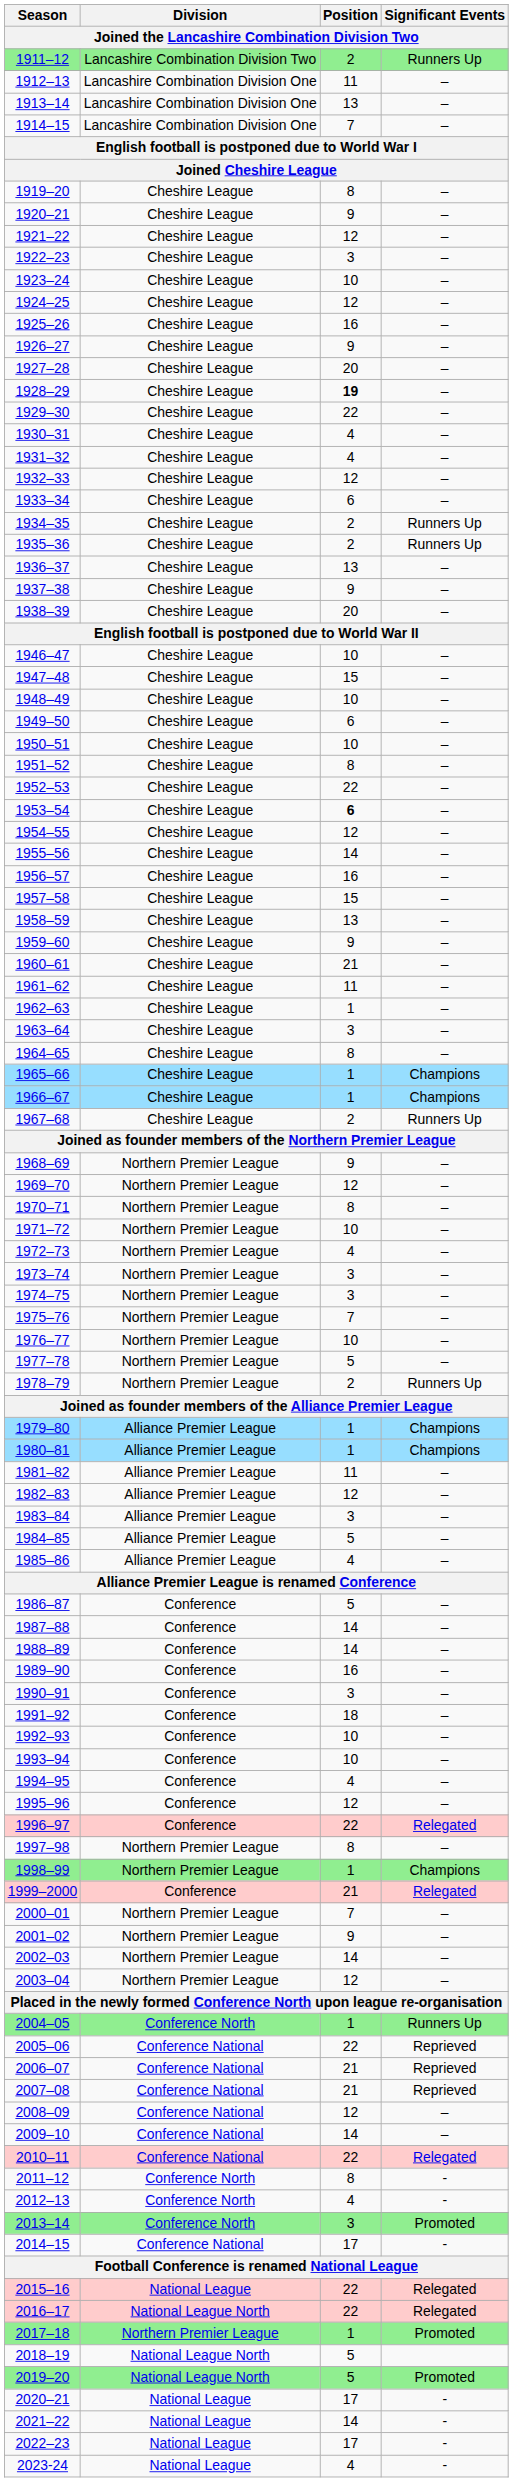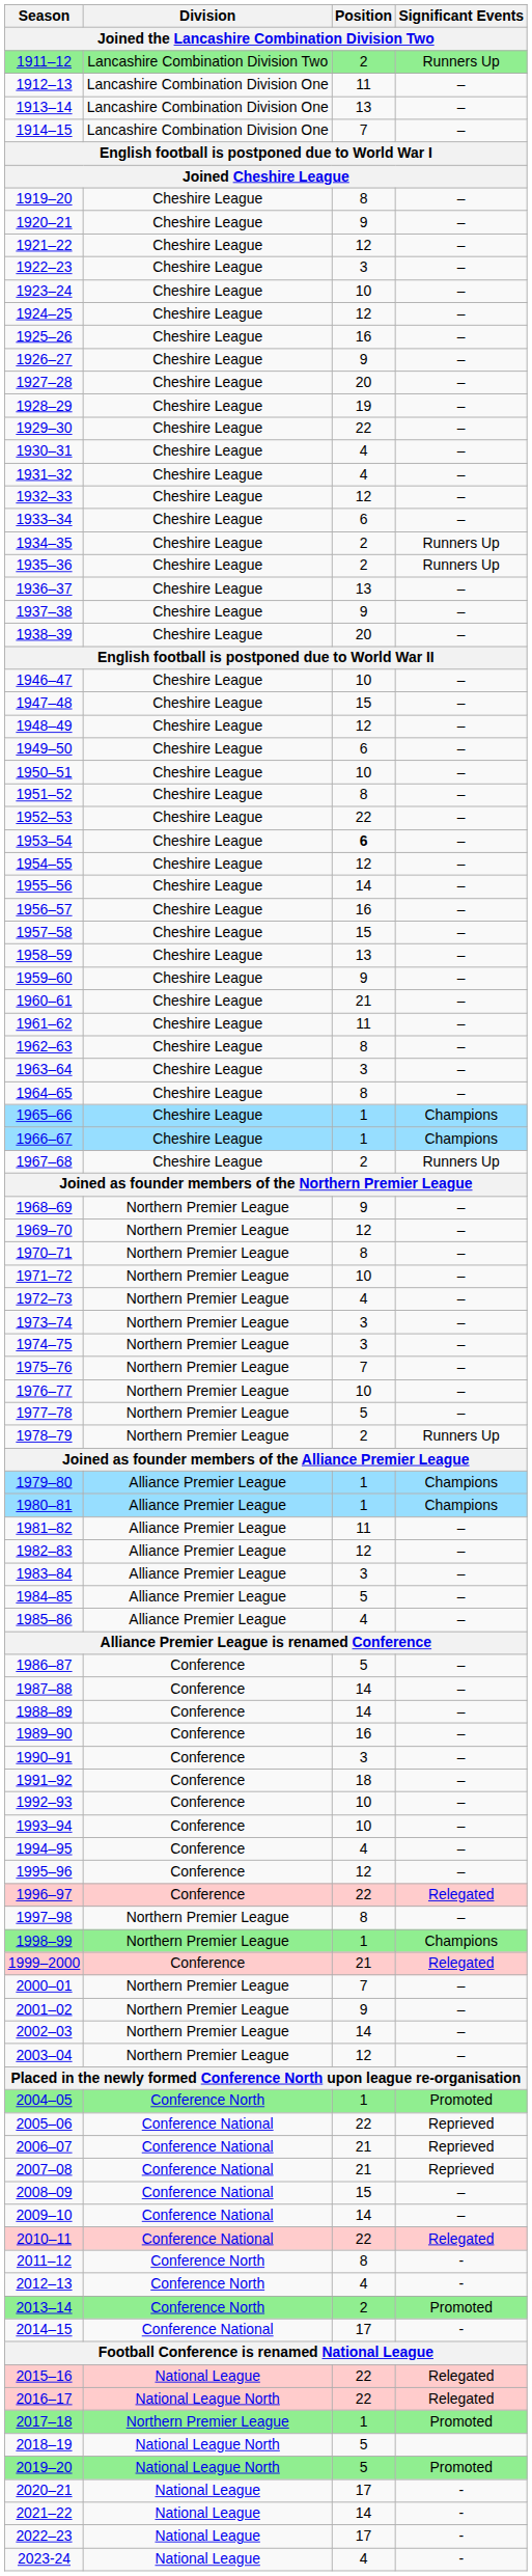 <table class="wikitable" style="text-align: center">
 <tr>
 <th>Season</th>
 <th>Division</th>
 <th>Position</th>
 <th>Significant Events</th>
 </tr>
 <tr>
 <th colspan=4><strong>Joined the <a href='#'>Lancashire Combination Division Two</a></strong></th>
 </tr>
 <tr style="background: #90EE90;">
 <td><a href='#'>1911–12</a></td>
 <td>Lancashire Combination Division Two</td>
 <td>2</td>
 <td>Runners Up</td>
 </tr>
 <tr>
 <td><a href='#'>1912–13</a></td>
 <td>Lancashire Combination Division One</td>
 <td>11</td>
 <td>–</td>
 </tr>
 <tr>
 <td><a href='#'>1913–14</a></td>
 <td>Lancashire Combination Division One</td>
 <td>13</td>
 <td>–</td>
 </tr>
 <tr>
 <td><a href='#'>1914–15</a></td>
 <td>Lancashire Combination Division One</td>
 <td>7</td>
 <td>–</td>
 </tr>
 <tr>
 <th colspan=4><strong>English football is postponed due to World War I</strong></th>
 </tr>
 <tr>
 <th colspan=4><strong>Joined <a href='#'>Cheshire League</a></strong></th>
 </tr>
 <tr>
 <td><a href='#'>1919–20</a></td>
 <td>Cheshire League</td>
 <td>8</td>
 <td>–</td>
 </tr>
 <tr>
 <td><a href='#'>1920–21</a></td>
 <td>Cheshire League</td>
 <td>9</td>
 <td>–</td>
 </tr>
 <tr>
 <td><a href='#'>1921–22</a></td>
 <td>Cheshire League</td>
 <td>12</td>
 <td>–</td>
 </tr>
 <tr>
 <td><a href='#'>1922–23</a></td>
 <td>Cheshire League</td>
 <td>3</td>
 <td>–</td>
 </tr>
 <tr>
 <td><a href='#'>1923–24</a></td>
 <td>Cheshire League</td>
 <td>10</td>
 <td>–</td>
 </tr>
 <tr>
 <td><a href='#'>1924–25</a></td>
 <td>Cheshire League</td>
 <td>12</td>
 <td>–</td>
 </tr>
 <tr>
 <td><a href='#'>1925–26</a></td>
 <td>Cheshire League</td>
 <td>16</td>
 <td>–</td>
 </tr>
 <tr>
 <td><a href='#'>1926–27</a></td>
 <td>Cheshire League</td>
 <td>9</td>
 <td>–</td>
 </tr>
 <tr>
 <td><a href='#'>1927–28</a></td>
 <td>Cheshire League</td>
 <td>20</td>
 <td>–</td>
 </tr>
 <tr>
 <td><a href='#'>1928–29</a></td>
 <td>Cheshire League</td>
-<td><strong>19</strong></td>
+<td>19</td>
 <td>–</td>
 </tr>
 <tr>
 <td><a href='#'>1929–30</a></td>
 <td>Cheshire League</td>
 <td>22</td>
 <td>–</td>
 </tr>
 <tr>
 <td><a href='#'>1930–31</a></td>
 <td>Cheshire League</td>
 <td>4</td>
 <td>–</td>
 </tr>
 <tr>
 <td><a href='#'>1931–32</a></td>
 <td>Cheshire League</td>
 <td>4</td>
 <td>–</td>
 </tr>
 <tr>
 <td><a href='#'>1932–33</a></td>
 <td>Cheshire League</td>
 <td>12</td>
 <td>–</td>
 </tr>
 <tr>
 <td><a href='#'>1933–34</a></td>
 <td>Cheshire League</td>
 <td>6</td>
 <td>–</td>
 </tr>
 <tr>
 <td><a href='#'>1934–35</a></td>
 <td>Cheshire League</td>
 <td>2</td>
 <td>Runners Up</td>
 </tr>
 <tr>
 <td><a href='#'>1935–36</a></td>
 <td>Cheshire League</td>
 <td>2</td>
 <td>Runners Up</td>
 </tr>
 <tr>
 <td><a href='#'>1936–37</a></td>
 <td>Cheshire League</td>
 <td>13</td>
 <td>–</td>
 </tr>
 <tr>
 <td><a href='#'>1937–38</a></td>
 <td>Cheshire League</td>
 <td>9</td>
 <td>–</td>
 </tr>
 <tr>
 <td><a href='#'>1938–39</a></td>
 <td>Cheshire League</td>
 <td>20</td>
 <td>–</td>
 </tr>
 <tr>
 <th colspan=4><strong>English football is postponed due to World War II</strong></th>
 </tr>
 <tr>
 <td><a href='#'>1946–47</a></td>
 <td>Cheshire League</td>
 <td>10</td>
 <td>–</td>
 </tr>
 <tr>
 <td><a href='#'>1947–48</a></td>
 <td>Cheshire League</td>
 <td>15</td>
 <td>–</td>
 </tr>
 <tr>
 <td><a href='#'>1948–49</a></td>
 <td>Cheshire League</td>
-<td>10</td>
+<td>12</td>
 <td>–</td>
 </tr>
 <tr>
 <td><a href='#'>1949–50</a></td>
 <td>Cheshire League</td>
 <td>6</td>
 <td>–</td>
 </tr>
 <tr>
 <td><a href='#'>1950–51</a></td>
 <td>Cheshire League</td>
 <td>10</td>
 <td>–</td>
 </tr>
 <tr>
 <td><a href='#'>1951–52</a></td>
 <td>Cheshire League</td>
 <td>8</td>
 <td>–</td>
 </tr>
 <tr>
 <td><a href='#'>1952–53</a></td>
 <td>Cheshire League</td>
 <td>22</td>
 <td>–</td>
 </tr>
 <tr>
 <td><a href='#'>1953–54</a></td>
 <td>Cheshire League</td>
 <td><strong>6</strong></td>
 <td>–</td>
 </tr>
 <tr>
 <td><a href='#'>1954–55</a></td>
 <td>Cheshire League</td>
 <td>12</td>
 <td>–</td>
 </tr>
 <tr>
 <td><a href='#'>1955–56</a></td>
 <td>Cheshire League</td>
 <td>14</td>
 <td>–</td>
 </tr>
 <tr>
 <td><a href='#'>1956–57</a></td>
 <td>Cheshire League</td>
 <td>16</td>
 <td>–</td>
 </tr>
 <tr>
 <td><a href='#'>1957–58</a></td>
 <td>Cheshire League</td>
 <td>15</td>
 <td>–</td>
 </tr>
 <tr>
 <td><a href='#'>1958–59</a></td>
 <td>Cheshire League</td>
 <td>13</td>
 <td>–</td>
 </tr>
 <tr>
 <td><a href='#'>1959–60</a></td>
 <td>Cheshire League</td>
 <td>9</td>
 <td>–</td>
 </tr>
 <tr>
 <td><a href='#'>1960–61</a></td>
 <td>Cheshire League</td>
 <td>21</td>
 <td>–</td>
 </tr>
 <tr>
 <td><a href='#'>1961–62</a></td>
 <td>Cheshire League</td>
 <td>11</td>
 <td>–</td>
 </tr>
 <tr>
 <td><a href='#'>1962–63</a></td>
 <td>Cheshire League</td>
-<td>1</td>
+<td>8</td>
 <td>–</td>
 </tr>
 <tr>
 <td><a href='#'>1963–64</a></td>
 <td>Cheshire League</td>
 <td>3</td>
 <td>–</td>
 </tr>
 <tr>
 <td><a href='#'>1964–65</a></td>
 <td>Cheshire League</td>
 <td>8</td>
 <td>–</td>
 </tr>
 <tr style="background: #97DEFF;">
 <td><a href='#'>1965–66</a></td>
 <td>Cheshire League</td>
 <td>1</td>
 <td>Champions</td>
 </tr>
 <tr style="background: #97DEFF;">
 <td><a href='#'>1966–67</a></td>
 <td>Cheshire League</td>
 <td>1</td>
 <td>Champions</td>
 </tr>
 <tr>
 <td><a href='#'>1967–68</a></td>
 <td>Cheshire League</td>
 <td>2</td>
 <td>Runners Up</td>
 </tr>
 <tr>
 <th colspan=4><strong>Joined as founder members of the <a href='#'>Northern Premier League</a></strong></th>
 </tr>
 <tr>
 <td><a href='#'>1968–69</a></td>
 <td>Northern Premier League</td>
 <td>9</td>
 <td>–</td>
 </tr>
 <tr>
 <td><a href='#'>1969–70</a></td>
 <td>Northern Premier League</td>
 <td>12</td>
 <td>–</td>
 </tr>
 <tr>
 <td><a href='#'>1970–71</a></td>
 <td>Northern Premier League</td>
 <td>8</td>
 <td>–</td>
 </tr>
 <tr>
 <td><a href='#'>1971–72</a></td>
 <td>Northern Premier League</td>
 <td>10</td>
 <td>–</td>
 </tr>
 <tr>
 <td><a href='#'>1972–73</a></td>
 <td>Northern Premier League</td>
 <td>4</td>
 <td>–</td>
 </tr>
 <tr>
 <td><a href='#'>1973–74</a></td>
 <td>Northern Premier League</td>
 <td>3</td>
 <td>–</td>
 </tr>
 <tr>
 <td><a href='#'>1974–75</a></td>
 <td>Northern Premier League</td>
 <td>3</td>
 <td>–</td>
 </tr>
 <tr>
 <td><a href='#'>1975–76</a></td>
 <td>Northern Premier League</td>
 <td>7</td>
 <td>–</td>
 </tr>
 <tr>
 <td><a href='#'>1976–77</a></td>
 <td>Northern Premier League</td>
 <td>10</td>
 <td>–</td>
 </tr>
 <tr>
 <td><a href='#'>1977–78</a></td>
 <td>Northern Premier League</td>
 <td>5</td>
 <td>–</td>
 </tr>
 <tr>
 <td><a href='#'>1978–79</a></td>
 <td>Northern Premier League</td>
 <td>2</td>
 <td>Runners Up</td>
 </tr>
 <tr>
 <th colspan=4><strong>Joined as founder members of the <a href='#'>Alliance Premier League</a></strong></th>
 </tr>
 <tr style="background: #97DEFF;">
 <td><a href='#'>1979–80</a></td>
 <td>Alliance Premier League</td>
 <td>1</td>
 <td>Champions</td>
 </tr>
 <tr style="background: #97DEFF;">
 <td><a href='#'>1980–81</a></td>
 <td>Alliance Premier League</td>
 <td>1</td>
 <td>Champions</td>
 </tr>
 <tr>
 <td><a href='#'>1981–82</a></td>
 <td>Alliance Premier League</td>
 <td>11</td>
 <td>–</td>
 </tr>
 <tr>
 <td><a href='#'>1982–83</a></td>
 <td>Alliance Premier League</td>
 <td>12</td>
 <td>–</td>
 </tr>
 <tr>
 <td><a href='#'>1983–84</a></td>
 <td>Alliance Premier League</td>
 <td>3</td>
 <td>–</td>
 </tr>
 <tr>
 <td><a href='#'>1984–85</a></td>
 <td>Alliance Premier League</td>
 <td>5</td>
 <td>–</td>
 </tr>
 <tr>
 <td><a href='#'>1985–86</a></td>
 <td>Alliance Premier League</td>
 <td>4</td>
 <td>–</td>
 </tr>
 <tr>
 <th colspan=4><strong>Alliance Premier League is renamed <a href='#'>Conference</a></strong></th>
 </tr>
 <tr>
 <td><a href='#'>1986–87</a></td>
 <td>Conference</td>
 <td>5</td>
 <td>–</td>
 </tr>
 <tr>
 <td><a href='#'>1987–88</a></td>
 <td>Conference</td>
 <td>14</td>
 <td>–</td>
 </tr>
 <tr>
 <td><a href='#'>1988–89</a></td>
 <td>Conference</td>
 <td>14</td>
 <td>–</td>
 </tr>
 <tr>
 <td><a href='#'>1989–90</a></td>
 <td>Conference</td>
 <td>16</td>
 <td>–</td>
 </tr>
 <tr>
 <td><a href='#'>1990–91</a></td>
 <td>Conference</td>
 <td>3</td>
 <td>–</td>
 </tr>
 <tr>
 <td><a href='#'>1991–92</a></td>
 <td>Conference</td>
 <td>18</td>
 <td>–</td>
 </tr>
 <tr>
 <td><a href='#'>1992–93</a></td>
 <td>Conference</td>
 <td>10</td>
 <td>–</td>
 </tr>
 <tr>
 <td><a href='#'>1993–94</a></td>
 <td>Conference</td>
 <td>10</td>
 <td>–</td>
 </tr>
 <tr>
 <td><a href='#'>1994–95</a></td>
 <td>Conference</td>
 <td>4</td>
 <td>–</td>
 </tr>
 <tr>
 <td><a href='#'>1995–96</a></td>
 <td>Conference</td>
 <td>12</td>
 <td>–</td>
 </tr>
 <tr style="background:#fcc;">
 <td><a href='#'>1996–97</a></td>
 <td>Conference</td>
 <td>22</td>
 <td><a href='#'>Relegated</a></td>
 </tr>
 <tr>
 <td><a href='#'>1997–98</a></td>
 <td>Northern Premier League</td>
 <td>8</td>
 <td>–</td>
 </tr>
 <tr style="background: #90EE90;">
 <td><a href='#'>1998–99</a></td>
 <td>Northern Premier League</td>
 <td>1</td>
 <td>Champions</td>
 </tr>
 <tr style="background:#fcc;">
 <td><a href='#'>1999–2000</a></td>
 <td>Conference</td>
 <td>21</td>
 <td><a href='#'>Relegated</a></td>
 </tr>
 <tr>
 <td><a href='#'>2000–01</a></td>
 <td>Northern Premier League</td>
 <td>7</td>
 <td>–</td>
 </tr>
 <tr>
 <td><a href='#'>2001–02</a></td>
 <td>Northern Premier League</td>
 <td>9</td>
 <td>–</td>
 </tr>
 <tr>
 <td><a href='#'>2002–03</a></td>
 <td>Northern Premier League</td>
 <td>14</td>
 <td>–</td>
 </tr>
 <tr>
 <td><a href='#'>2003–04</a></td>
 <td>Northern Premier League</td>
 <td>12</td>
 <td>–</td>
 </tr>
 <tr>
 <th colspan=4><strong>Placed in the newly formed <a href='#'>Conference North</a> upon league re-organisation</strong></th>
 </tr>
 <tr style="background: #90EE90;">
 <td><a href='#'>2004–05</a></td>
 <td><a href='#'>Conference North</a></td>
 <td>1</td>
-<td>Runners Up</td>
+<td>Promoted</td>
 </tr>
 <tr>
 <td><a href='#'>2005–06</a></td>
 <td><a href='#'>Conference National</a></td>
 <td>22</td>
 <td>Reprieved</td>
 </tr>
 <tr>
 <td><a href='#'>2006–07</a></td>
 <td><a href='#'>Conference National</a></td>
 <td>21</td>
 <td>Reprieved</td>
 </tr>
 <tr>
 <td><a href='#'>2007–08</a></td>
 <td><a href='#'>Conference National</a></td>
 <td>21</td>
 <td>Reprieved</td>
 </tr>
 <tr>
 <td><a href='#'>2008–09</a></td>
 <td><a href='#'>Conference National</a></td>
-<td>12</td>
+<td>15</td>
 <td>–</td>
 </tr>
 <tr>
 <td><a href='#'>2009–10</a></td>
 <td><a href='#'>Conference National</a></td>
 <td>14</td>
 <td>–</td>
 </tr>
 <tr style="background:#fcc;">
 <td><a href='#'>2010–11</a></td>
 <td><a href='#'>Conference National</a></td>
 <td>22</td>
 <td><a href='#'>Relegated</a></td>
 </tr>
 <tr>
 <td><a href='#'>2011–12</a></td>
 <td><a href='#'>Conference North</a></td>
 <td>8</td>
 <td>-</td>
 </tr>
 <tr>
 <td><a href='#'>2012–13</a></td>
 <td><a href='#'>Conference North</a></td>
 <td>4</td>
 <td>-</td>
 </tr>
 <tr style="background: #90EE90;">
 <td><a href='#'>2013–14</a></td>
 <td><a href='#'>Conference North</a></td>
-<td>3</td>
+<td>2</td>
 <td>Promoted</td>
 </tr>
 <tr>
 <td><a href='#'>2014–15</a></td>
 <td><a href='#'>Conference National</a></td>
 <td>17</td>
 <td>-</td>
 </tr>
 <tr>
 <th colspan=4><strong>Football Conference is renamed <a href='#'>National League</a></strong></th>
 </tr>
 <tr style="background:#fcc;">
 <td><a href='#'>2015–16</a></td>
 <td><a href='#'>National League</a></td>
 <td>22</td>
 <td>Relegated</td>
 </tr>
 <tr style="background:#fcc;">
 <td><a href='#'>2016–17</a></td>
 <td><a href='#'>National League North</a></td>
 <td>22</td>
 <td>Relegated</td>
 </tr>
 <tr style="background: #90EE90;">
 <td><a href='#'>2017–18</a></td>
 <td><a href='#'>Northern Premier League</a></td>
 <td>1</td>
 <td>Promoted</td>
 </tr>
 <tr>
 <td><a href='#'>2018–19</a></td>
 <td><a href='#'>National League North</a></td>
 <td>5</td>
 <td></td>
 </tr>
 <tr style="background: #90EE90;">
 <td><a href='#'>2019–20</a></td>
 <td><a href='#'>National League North</a></td>
 <td>5</td>
 <td>Promoted</td>
 </tr>
 <tr>
 <td><a href='#'>2020–21</a></td>
 <td><a href='#'>National League</a></td>
 <td>17</td>
 <td>-</td>
 </tr>
 <tr>
 <td><a href='#'>2021–22</a></td>
 <td><a href='#'>National League</a></td>
 <td>14</td>
 <td>-</td>
 </tr>
 <tr>
 <td><a href='#'>2022–23</a></td>
 <td><a href='#'>National League</a></td>
 <td>17</td>
 <td>-</td>
 </tr>
 <tr>
 <td><a href='#'>2023-24</a></td>
 <td><a href='#'>National League</a></td>
 <td>4</td>
 <td>-</td>
 </tr>
 </table>
